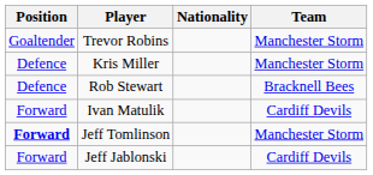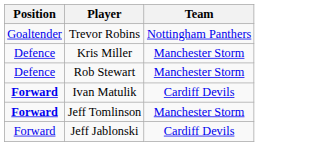 <table class="wikitable">
 <tr>
 <th>Position</th>
 <th>Player</th>
-<th>Nationality</th>
 <th>Team</th>
 </tr>
 <tr align="center">
 <td><a href='#'>Goaltender</a></td>
 <td>Trevor Robins</td>
-<td></td>
-<td><a href='#'>Manchester Storm</a></td>
+<td><a href='#'>Nottingham Panthers</a></td>
 </tr>
 <tr align="center">
 <td><a href='#'>Defence</a></td>
 <td>Kris Miller</td>
-<td></td>
 <td><a href='#'>Manchester Storm</a></td>
 </tr>
 <tr align="center">
 <td><a href='#'>Defence</a></td>
 <td>Rob Stewart</td>
-<td></td>
-<td><a href='#'>Bracknell Bees</a></td>
+<td><a href='#'>Manchester Storm</a></td>
 </tr>
 <tr align="center">
-<td><a href='#'>Forward</a></td>
+<td><strong><a href='#'>Forward</a></strong></td>
 <td>Ivan Matulik</td>
-<td></td>
 <td><a href='#'>Cardiff Devils</a></td>
 </tr>
 <tr align="center">
 <td><strong><a href='#'>Forward</a></strong></td>
 <td>Jeff Tomlinson</td>
-<td></td>
 <td><a href='#'>Manchester Storm</a></td>
 </tr>
 <tr align="center">
 <td><a href='#'>Forward</a></td>
 <td>Jeff Jablonski</td>
-<td></td>
 <td><a href='#'>Cardiff Devils</a></td>
 </tr>
 </table>
